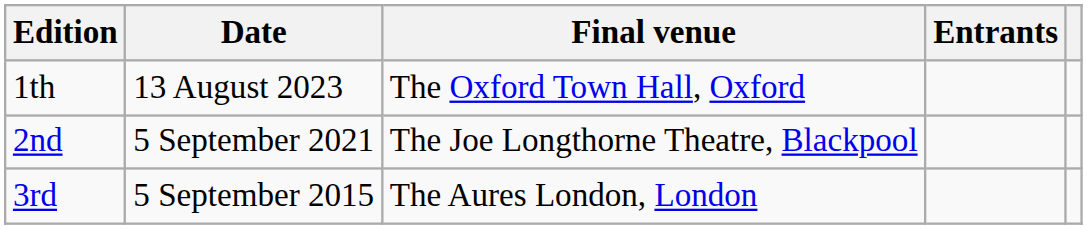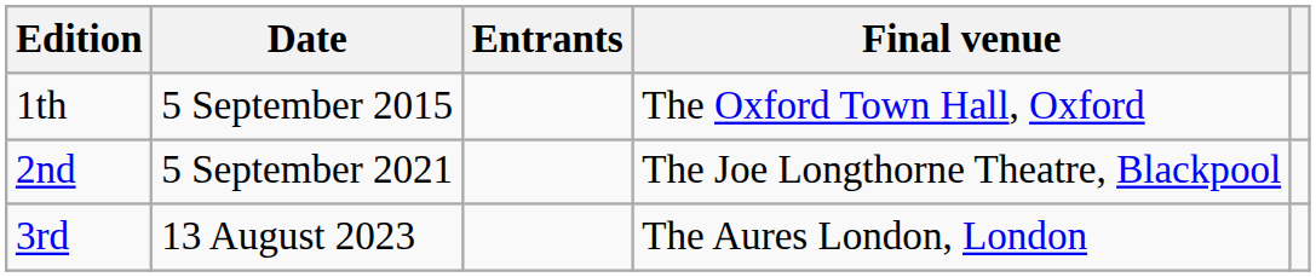 <table class="wikitable defaultcenter col3left col4left" style="font-size: 90%">
 <tr>
 <th>Edition</th>
 <th>Date</th>
+<th>Entrants</th>
 <th>Final venue</th>
-<th>Entrants</th>
 <th></th>
 </tr>
 <tr>
 <td>1th</td>
-<td>13 August 2023</td>
+<td>5 September 2015</td>
+<td></td>
 <td>The <a href='#'>Oxford Town Hall</a>, <a href='#'>Oxford</a></td>
-<td></td>
 <td></td>
 </tr>
 <tr>
 <td><a href='#'>2nd</a></td>
 <td>5 September 2021</td>
+<td></td>
 <td>The Joe Longthorne Theatre, <a href='#'>Blackpool</a></td>
-<td></td>
 <td></td>
 </tr>
 <tr>
 <td><a href='#'>3rd</a></td>
-<td>5 September 2015</td>
+<td>13 August 2023</td>
+<td></td>
 <td>The Aures London, <a href='#'>London</a></td>
-<td></td>
 <td></td>
 </tr>
 </table>
